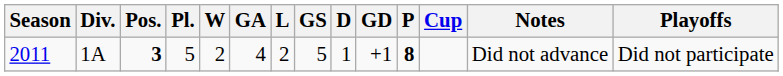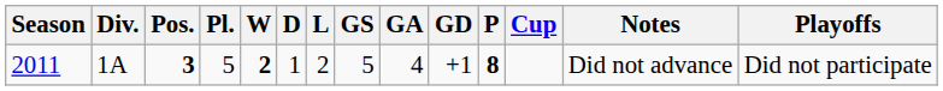 <table class="wikitable">
 <tr style="background:#efefef;">
 <th>Season</th>
 <th>Div.</th>
 <th>Pos.</th>
 <th>Pl.</th>
 <th>W</th>
-<th>GA</th>
+<th>D</th>
 <th>L</th>
 <th>GS</th>
-<th>D</th>
+<th>GA</th>
 <th>GD</th>
 <th>P</th>
 <th><a href='#'>Cup</a></th>
 <th>Notes</th>
 <th>Playoffs</th>
 </tr>
 <tr>
 <td><a href='#'>2011</a></td>
 <td>1A</td>
 <td align=right><strong>3</strong></td>
 <td align=right>5</td>
-<td align=right>2</td>
-<td align=right>4</td>
+<td align=right><strong>2</strong></td>
+<td align=right>1</td>
 <td align=right>2</td>
 <td align=right>5</td>
-<td align=right>1</td>
+<td align=right>4</td>
 <td align=right>+1</td>
 <td align=right><strong>8</strong></td>
 <td></td>
 <td>Did not advance</td>
 <td>Did not participate</td>
 </tr>
 </table>
